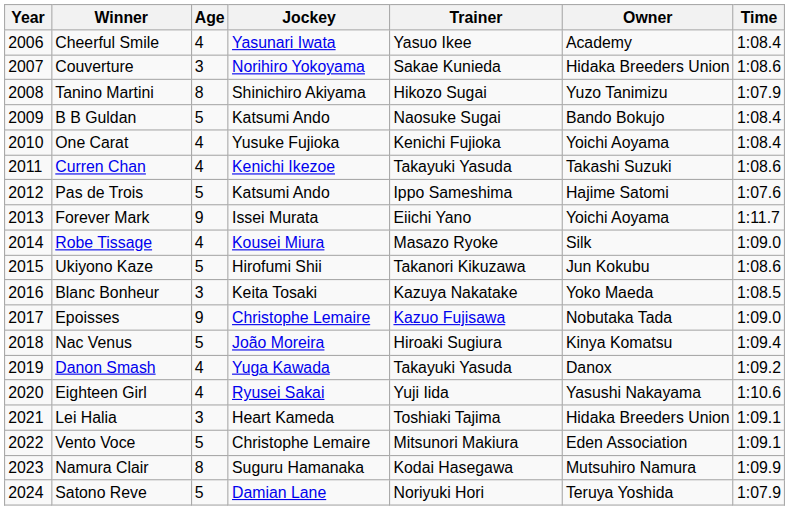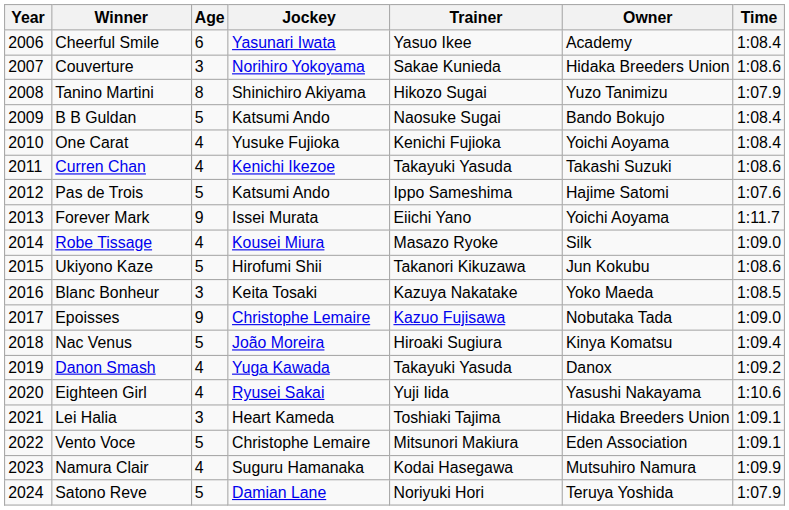 <table class="wikitable sortable" style="font-size:90%">
 <tr>
 <th width="36px">Year<br></th>
 <th width="120px">Winner<br></th>
 <th>Age<br></th>
 <th width="140px">Jockey<br></th>
 <th width="150px">Trainer<br></th>
 <th>Owner</th>
 <th>Time<br></th>
 </tr>
 <tr>
 <td>2006</td>
 <td>Cheerful Smile</td>
-<td>4</td>
+<td>6</td>
 <td><a href='#'>Yasunari Iwata</a></td>
 <td>Yasuo Ikee</td>
 <td>Academy</td>
 <td>1:08.4</td>
 </tr>
 <tr>
 <td>2007</td>
 <td>Couverture</td>
 <td>3</td>
 <td><a href='#'>Norihiro Yokoyama</a></td>
 <td>Sakae Kunieda</td>
 <td>Hidaka Breeders Union</td>
 <td>1:08.6</td>
 </tr>
 <tr>
 <td>2008</td>
 <td>Tanino Martini</td>
 <td>8</td>
 <td>Shinichiro Akiyama</td>
 <td>Hikozo Sugai</td>
 <td>Yuzo Tanimizu</td>
 <td>1:07.9</td>
 </tr>
 <tr>
 <td>2009</td>
 <td>B B Guldan</td>
 <td>5</td>
 <td>Katsumi Ando</td>
 <td>Naosuke Sugai</td>
 <td>Bando Bokujo</td>
 <td>1:08.4</td>
 </tr>
 <tr>
 <td>2010</td>
 <td>One Carat</td>
 <td>4</td>
 <td>Yusuke Fujioka</td>
 <td>Kenichi Fujioka</td>
 <td>Yoichi Aoyama</td>
 <td>1:08.4</td>
 </tr>
 <tr>
 <td>2011</td>
 <td><a href='#'>Curren Chan</a></td>
 <td>4</td>
 <td><a href='#'>Kenichi Ikezoe</a></td>
 <td>Takayuki Yasuda</td>
 <td>Takashi Suzuki</td>
 <td>1:08.6</td>
 </tr>
 <tr>
 <td>2012</td>
 <td>Pas de Trois</td>
 <td>5</td>
 <td>Katsumi Ando</td>
 <td>Ippo Sameshima</td>
 <td>Hajime Satomi</td>
 <td>1:07.6</td>
 </tr>
 <tr>
 <td>2013</td>
 <td>Forever Mark</td>
 <td>9</td>
 <td>Issei Murata</td>
 <td>Eiichi Yano</td>
 <td>Yoichi Aoyama</td>
 <td>1:11.7</td>
 </tr>
 <tr>
 <td>2014</td>
 <td><a href='#'>Robe Tissage</a></td>
 <td>4</td>
 <td><a href='#'>Kousei Miura</a></td>
 <td>Masazo Ryoke</td>
 <td>Silk</td>
 <td>1:09.0</td>
 </tr>
 <tr>
 <td>2015</td>
 <td>Ukiyono Kaze</td>
 <td>5</td>
 <td>Hirofumi Shii</td>
 <td>Takanori Kikuzawa</td>
 <td>Jun Kokubu</td>
 <td>1:08.6</td>
 </tr>
 <tr>
 <td>2016</td>
 <td>Blanc Bonheur</td>
 <td>3</td>
 <td>Keita Tosaki</td>
 <td>Kazuya Nakatake</td>
 <td>Yoko Maeda</td>
 <td>1:08.5</td>
 </tr>
 <tr>
 <td>2017</td>
 <td>Epoisses</td>
 <td>9</td>
 <td><a href='#'>Christophe Lemaire</a></td>
 <td><a href='#'>Kazuo Fujisawa</a></td>
 <td>Nobutaka Tada</td>
 <td>1:09.0</td>
 </tr>
 <tr>
 <td>2018</td>
 <td>Nac Venus</td>
 <td>5</td>
 <td><a href='#'>João Moreira</a></td>
 <td>Hiroaki Sugiura</td>
 <td>Kinya Komatsu</td>
 <td>1:09.4</td>
 </tr>
 <tr>
 <td>2019</td>
 <td><a href='#'>Danon Smash</a></td>
 <td>4</td>
 <td><a href='#'>Yuga Kawada</a></td>
 <td>Takayuki Yasuda</td>
 <td>Danox</td>
 <td>1:09.2</td>
 </tr>
 <tr>
 <td>2020</td>
 <td>Eighteen Girl</td>
 <td>4</td>
 <td><a href='#'>Ryusei Sakai</a></td>
 <td>Yuji Iida</td>
 <td>Yasushi Nakayama</td>
 <td>1:10.6</td>
 </tr>
 <tr>
 <td>2021</td>
 <td>Lei Halia</td>
 <td>3</td>
 <td>Heart Kameda</td>
 <td>Toshiaki Tajima</td>
 <td>Hidaka Breeders Union</td>
 <td>1:09.1</td>
 </tr>
 <tr>
 <td>2022</td>
 <td>Vento Voce</td>
 <td>5</td>
 <td>Christophe Lemaire</td>
 <td>Mitsunori Makiura</td>
 <td>Eden Association</td>
 <td>1:09.1</td>
 </tr>
 <tr>
 <td>2023</td>
 <td>Namura Clair</td>
-<td>8</td>
+<td>4</td>
 <td>Suguru Hamanaka</td>
 <td>Kodai Hasegawa</td>
 <td>Mutsuhiro Namura</td>
 <td>1:09.9</td>
 </tr>
 <tr>
 <td>2024</td>
 <td>Satono Reve</td>
 <td>5</td>
 <td><a href='#'>Damian Lane</a></td>
 <td>Noriyuki Hori</td>
 <td>Teruya Yoshida</td>
 <td>1:07.9</td>
 </tr>
 </table>
